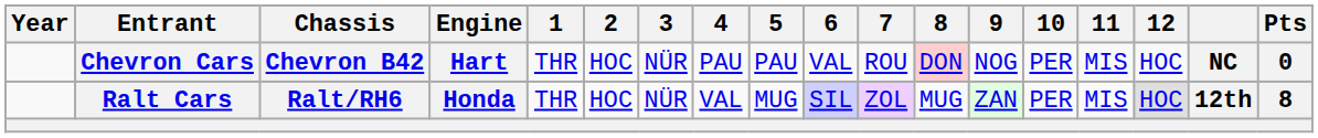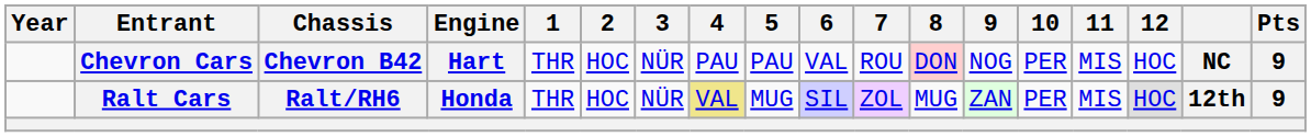 <table class="wikitable" style="text-align:center; font-size:85%">
 <tr>
 <th>Year</th>
 <th>Entrant</th>
 <th>Chassis</th>
 <th>Engine</th>
 <th>1</th>
 <th>2</th>
 <th>3</th>
 <th>4</th>
 <th>5</th>
 <th>6</th>
 <th>7</th>
 <th>8</th>
 <th>9</th>
 <th>10</th>
 <th>11</th>
 <th>12</th>
 <th></th>
 <th>Pts</th>
 </tr>
 <tr>
 <td></td>
 <th nowrap><a href='#'>Chevron Cars</a></th>
 <th nowrap><a href='#'>Chevron B42</a></th>
 <th nowrap><a href='#'>Hart</a></th>
 <td><a href='#'>THR</a></td>
 <td><a href='#'>HOC</a></td>
 <td><a href='#'>NÜR</a></td>
 <td><a href='#'>PAU</a></td>
 <td><a href='#'>PAU</a></td>
 <td><a href='#'>VAL</a></td>
 <td><a href='#'>ROU</a></td>
 <td style="background:#FFCFCF;"><a href='#'>DON</a><br></td>
 <td><a href='#'>NOG</a></td>
 <td><a href='#'>PER</a></td>
 <td><a href='#'>MIS</a></td>
 <td><a href='#'>HOC</a></td>
 <th>NC</th>
-<th>0</th>
+<th>9</th>
 </tr>
 <tr>
 <td></td>
 <th nowrap><a href='#'>Ralt Cars</a></th>
 <th nowrap><a href='#'>Ralt/RH6</a></th>
 <th nowrap><a href='#'>Honda</a></th>
 <td><a href='#'>THR</a></td>
 <td><a href='#'>HOC</a></td>
 <td><a href='#'>NÜR</a></td>
-<td><a href='#'>VAL</a></td>
+<td style="background: khaki;"><a href='#'>VAL</a></td>
 <td><a href='#'>MUG</a></td>
 <td style="background:#CFCFFF;"><a href='#'>SIL</a><br></td>
 <td style="background:#EFCFFF;"><a href='#'>ZOL</a><br></td>
 <td><a href='#'>MUG</a></td>
 <td style="background:#DFFFDF;"><a href='#'>ZAN</a><br></td>
 <td><a href='#'>PER</a></td>
 <td><a href='#'>MIS</a></td>
 <td style="background:#DFDFDF;"><a href='#'>HOC</a><br></td>
 <th>12th</th>
-<th>8</th>
+<th>9</th>
 </tr>
 <tr>
 <th colspan="18"></th>
 </tr>
 </table>
